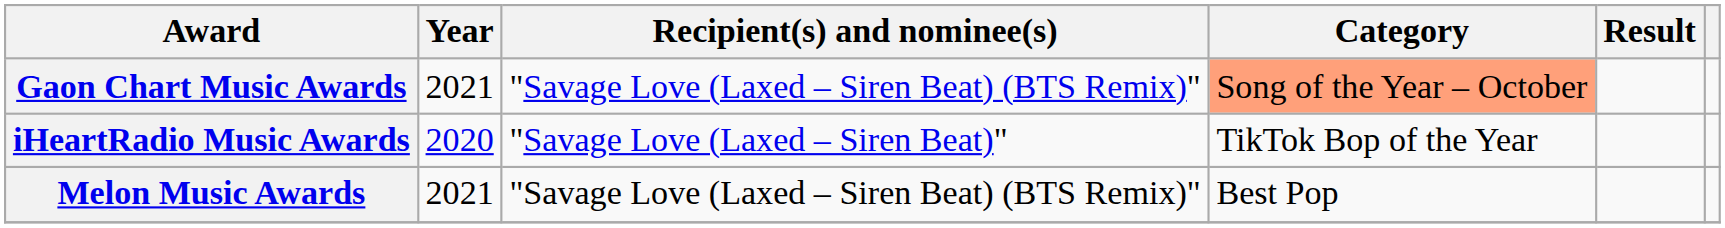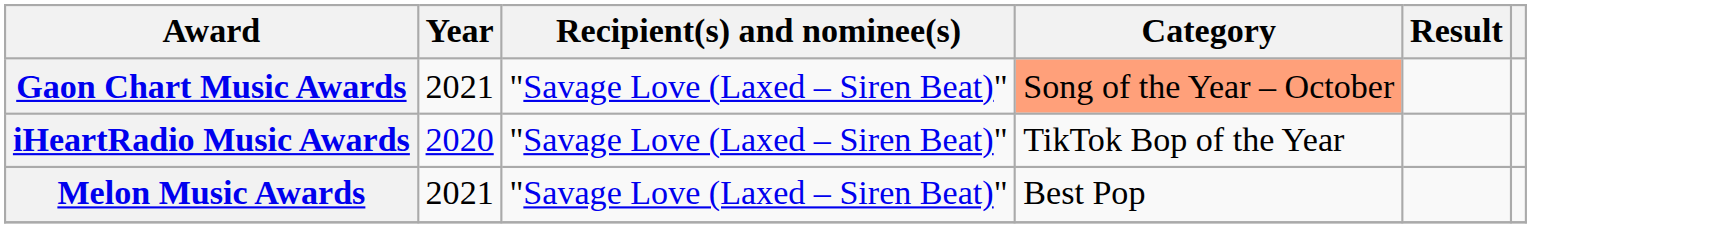 <table class="wikitable sortable plainrowheaders">
 <tr>
 <th scope="col">Award</th>
 <th scope="col">Year</th>
 <th scope="col">Recipient(s) and nominee(s)</th>
 <th scope="col">Category</th>
 <th scope="col">Result</th>
 <th scope="col" class="unsortable"></th>
 </tr>
 <tr>
 <th rowspan="1" scope="row"><a href='#'>Gaon Chart Music Awards</a></th>
 <td>2021</td>
-<td>"<a href='#'>Savage Love (Laxed – Siren Beat) (BTS Remix)</a>" </td>
+<td>"<a href='#'>Savage Love (Laxed – Siren Beat)</a>" </td>
 <td style="background: lightsalmon;">Song of the Year – October</td>
 <td></td>
 <td style="text-align:center;"></td>
 </tr>
 <tr>
 <th rowspan="1" scope="row"><a href='#'>iHeartRadio Music Awards</a></th>
 <td><a href='#'>2020</a></td>
 <td>"<a href='#'>Savage Love (Laxed – Siren Beat)</a>" </td>
 <td>TikTok Bop of the Year</td>
 <td></td>
 <td></td>
 </tr>
 <tr>
 <th rowspan="1" scope="row"><a href='#'>Melon Music Awards</a></th>
 <td>2021</td>
-<td>"Savage Love (Laxed – Siren Beat) (BTS Remix)" </td>
+<td>"<a href='#'>Savage Love (Laxed – Siren Beat)</a>" </td>
 <td>Best Pop</td>
 <td></td>
 <td style="text-align:center;"></td>
 </tr>
 <tr>
 </tr>
 </table>
